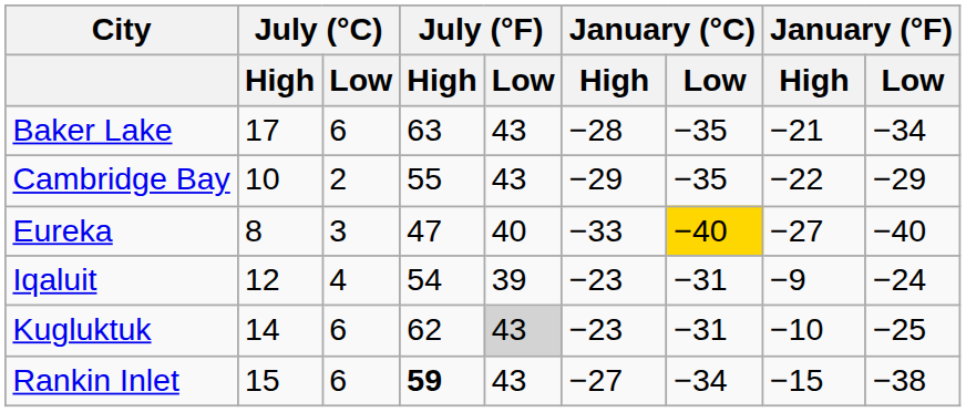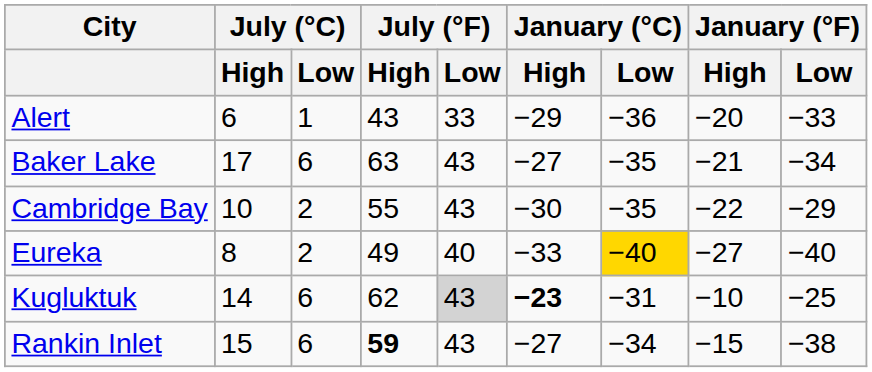 <table class="wikitable sortable">
 <tr>
 <th>City</th>
 <th colspan="2">July (°C)</th>
 <th colspan="2">July (°F)</th>
 <th colspan="2">January (°C)</th>
 <th colspan="2">January (°F)</th>
 </tr>
 <tr>
 <th></th>
 <th>High</th>
 <th>Low</th>
 <th>High</th>
 <th>Low</th>
 <th>High</th>
 <th>Low</th>
 <th>High</th>
 <th>Low</th>
 </tr>
 <tr>
+<td><a href='#'>Alert</a></td>
+<td>6</td>
+<td>1</td>
+<td>43</td>
+<td>33</td>
+<td>−29</td>
+<td>−36</td>
+<td>−20</td>
+<td>−33</td>
+</tr>
+<tr>
 <td><a href='#'>Baker Lake</a></td>
 <td>17</td>
 <td>6</td>
 <td>63</td>
 <td>43</td>
-<td>−28</td>
+<td>−27</td>
 <td>−35</td>
 <td>−21</td>
 <td>−34</td>
 </tr>
 <tr>
 <td><a href='#'>Cambridge Bay</a></td>
 <td>10</td>
 <td>2</td>
 <td>55</td>
 <td>43</td>
-<td>−29</td>
+<td>−30</td>
 <td>−35</td>
 <td>−22</td>
 <td>−29</td>
 </tr>
 <tr>
 <td><a href='#'>Eureka</a></td>
 <td>8</td>
-<td>3</td>
-<td>47</td>
+<td>2</td>
+<td>49</td>
 <td>40</td>
 <td>−33</td>
 <td style="background: gold;">−40</td>
 <td>−27</td>
 <td>−40</td>
 </tr>
 <tr>
-<td><a href='#'>Iqaluit</a></td>
-<td>12</td>
-<td>4</td>
-<td>54</td>
-<td>39</td>
-<td>−23</td>
-<td>−31</td>
-<td>−9</td>
-<td>−24</td>
-</tr>
-<tr>
 <td><a href='#'>Kugluktuk</a></td>
 <td>14</td>
 <td>6</td>
 <td>62</td>
 <td style="background: lightgrey;">43</td>
-<td>−23</td>
+<td><strong>−23</strong></td>
 <td>−31</td>
 <td>−10</td>
 <td>−25</td>
 </tr>
 <tr>
 <td><a href='#'>Rankin Inlet</a></td>
 <td>15</td>
 <td>6</td>
 <td><strong>59</strong></td>
 <td>43</td>
 <td>−27</td>
 <td>−34</td>
 <td>−15</td>
 <td>−38</td>
 </tr>
 </table>
